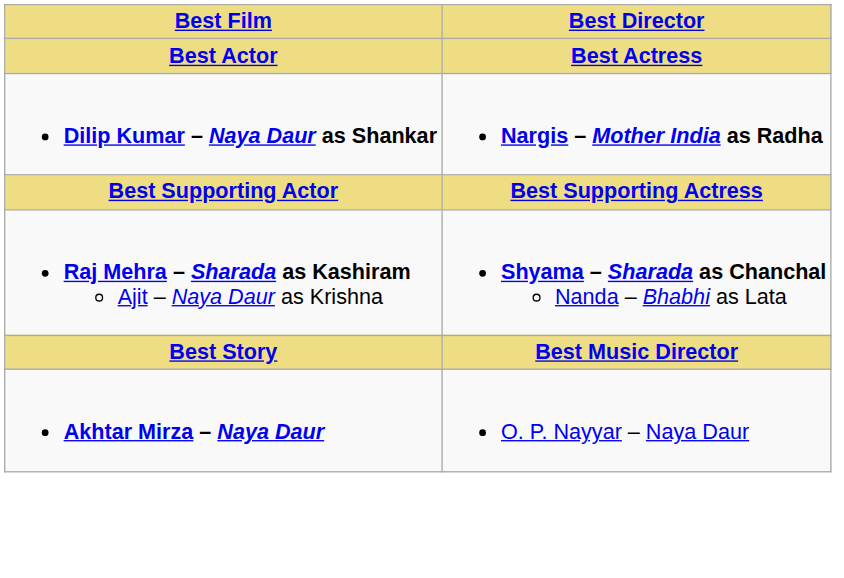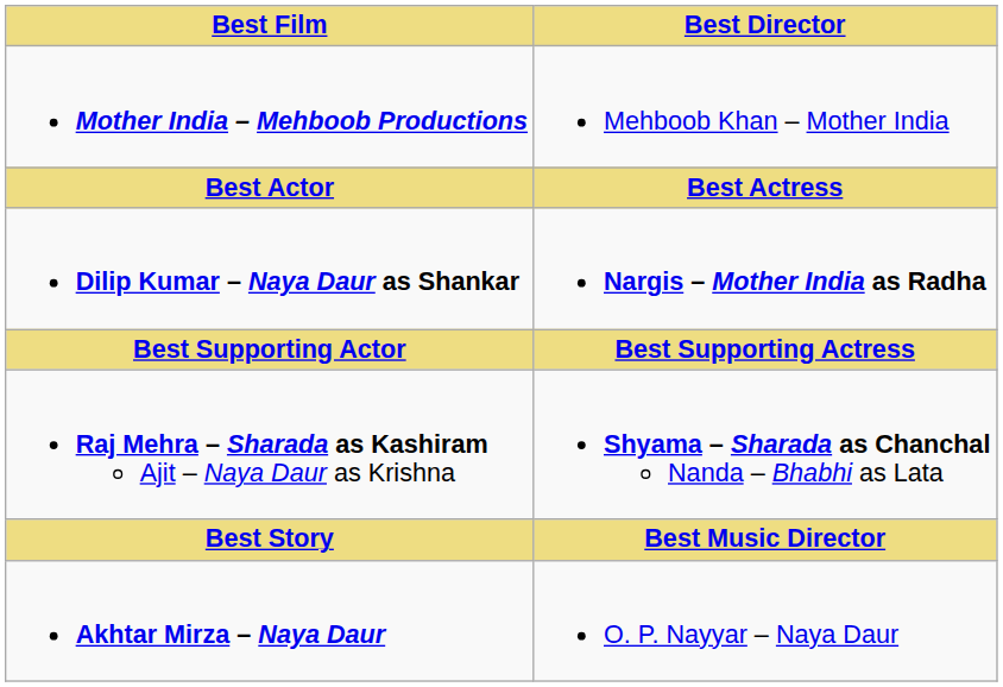 <table class="wikitable">
 <tr>
 <th style="background:#EEDD82;"><a href='#'>Best Film</a></th>
 <th style="background:#EEDD82;"><a href='#'>Best Director</a></th>
+</tr>
+<tr>
+<td valign=top><br><ul><li><strong><em><a href='#'>Mother India</a><em> – <a href='#'>Mehboob Productions</a><strong></li></ul></td>
+<td valign=top><br><ul><li></strong><a href='#'>Mehboob Khan</a> – </em><a href='#'>Mother India</a></em></strong></li></ul></td>
 </tr>
 <tr>
 <th style="background:#EEDD82;"><a href='#'>Best Actor</a></th>
 <th style="background:#EEDD82;"><a href='#'>Best Actress</a></th>
 </tr>
 <tr>
 <td valign=top><br><ul><li><strong><a href='#'>Dilip Kumar</a> – <em><a href='#'>Naya Daur</a></em> as Shankar</strong></li></ul></td>
 <td valign=top><br><ul><li><strong><a href='#'>Nargis</a> – <em><a href='#'>Mother India</a></em> as Radha</strong></li></ul></td>
 </tr>
 <tr>
 <th style="background:#EEDD82;"><a href='#'>Best Supporting Actor</a></th>
 <th style="background:#EEDD82;"><a href='#'>Best Supporting Actress</a></th>
 </tr>
 <tr>
 <td valign=top><br><ul><li><strong><a href='#'>Raj Mehra</a> – <em><a href='#'>Sharada</a></em> as Kashiram</strong><ul><li><a href='#'>Ajit</a> – <em><a href='#'>Naya Daur</a></em> as Krishna</li></ul></li></ul></td>
 <td valign=top><br><ul><li><strong><a href='#'>Shyama</a> – <em><a href='#'>Sharada</a></em> as Chanchal</strong><ul><li><a href='#'>Nanda</a> – <em><a href='#'>Bhabhi</a></em> as Lata</li></ul></li></ul></td>
 </tr>
 <tr>
 <th style="background:#EEDD82;"><a href='#'>Best Story</a></th>
 <th style="background:#EEDD82;"><a href='#'>Best Music Director</a></th>
 </tr>
 <tr>
 <td valign=top><br><ul><li><strong><a href='#'>Akhtar Mirza</a> – <em><a href='#'>Naya Daur</a><strong><em></li></ul></td>
 <td valign=top><br><ul><li></strong><a href='#'>O. P. Nayyar</a> – </em><a href='#'>Naya Daur</a></em></strong></li></ul></td>
 </tr>
 </table>
